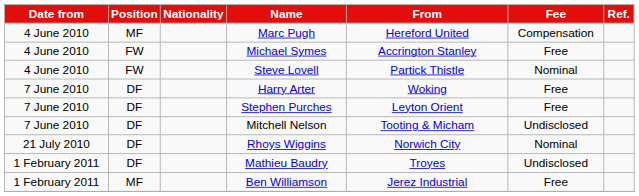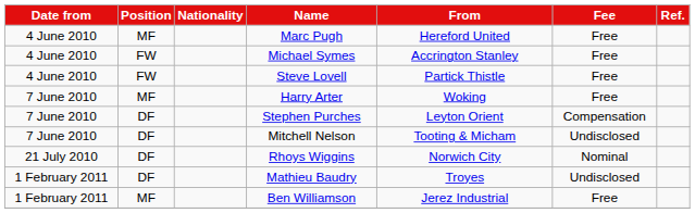 <table class="wikitable" style="text-align:center; font-size:90%; ">
 <tr>
 <th style="background:#e20e0e; color:white; width:120px;">Date from</th>
 <th style="background:#e20e0e; color:white; width:50px;">Position</th>
 <th style="background:#e20e0e; color:white; width:50px;">Nationality</th>
 <th style="background:#e20e0e; color:white; width:140px;">Name</th>
 <th style="background:#e20e0e; color:white; width:190px;">From</th>
 <th style="background:#e20e0e; color:white; width:110px;">Fee</th>
 <th style="background:#e20e0e; color:white; width:30px;">Ref.</th>
 </tr>
 <tr>
 <td>4 June 2010</td>
 <td>MF</td>
 <td></td>
 <td><a href='#'>Marc Pugh</a></td>
 <td><a href='#'>Hereford United</a></td>
-<td>Compensation</td>
+<td>Free</td>
 <td></td>
 </tr>
 <tr>
 <td>4 June 2010</td>
 <td>FW</td>
 <td></td>
 <td><a href='#'>Michael Symes</a></td>
 <td><a href='#'>Accrington Stanley</a></td>
 <td>Free</td>
 <td></td>
 </tr>
 <tr>
 <td>4 June 2010</td>
 <td>FW</td>
 <td></td>
 <td><a href='#'>Steve Lovell</a></td>
 <td><a href='#'>Partick Thistle</a></td>
-<td>Nominal</td>
+<td>Free</td>
 <td></td>
 </tr>
 <tr>
 <td>7 June 2010</td>
-<td>DF</td>
+<td>MF</td>
 <td></td>
 <td><a href='#'>Harry Arter</a></td>
 <td><a href='#'>Woking</a></td>
 <td>Free</td>
 <td></td>
 </tr>
 <tr>
 <td>7 June 2010</td>
 <td>DF</td>
 <td></td>
 <td><a href='#'>Stephen Purches</a></td>
 <td><a href='#'>Leyton Orient</a></td>
-<td>Free</td>
+<td>Compensation</td>
 <td></td>
 </tr>
 <tr>
 <td>7 June 2010</td>
 <td>DF</td>
 <td></td>
 <td>Mitchell Nelson</td>
 <td><a href='#'>Tooting & Micham</a></td>
 <td>Undisclosed</td>
 <td></td>
 </tr>
 <tr>
 <td>21 July 2010</td>
 <td>DF</td>
 <td></td>
 <td><a href='#'>Rhoys Wiggins</a></td>
 <td><a href='#'>Norwich City</a></td>
 <td>Nominal</td>
 <td></td>
 </tr>
 <tr>
 <td>1 February 2011</td>
 <td>DF</td>
 <td></td>
 <td><a href='#'>Mathieu Baudry</a></td>
 <td> <a href='#'>Troyes</a></td>
 <td>Undisclosed</td>
 <td></td>
 </tr>
 <tr>
 <td>1 February 2011</td>
 <td>MF</td>
 <td></td>
 <td><a href='#'>Ben Williamson</a></td>
 <td> <a href='#'>Jerez Industrial</a></td>
 <td>Free</td>
 <td></td>
 </tr>
 <tr>
 </tr>
 </table>
